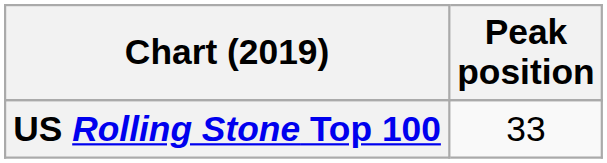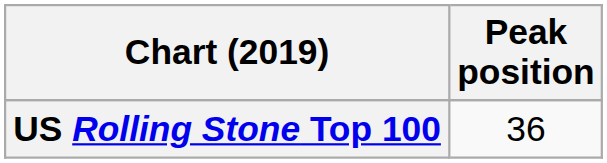 <table class="wikitable sortable plainrowheaders" style="text-align:center">
 <tr>
 <th>Chart (2019)</th>
 <th>Peak<br>position</th>
 </tr>
 <tr>
 </tr>
 <tr>
 </tr>
 <tr>
 </tr>
 <tr>
 </tr>
 <tr>
 </tr>
 <tr>
 </tr>
 <tr>
 <th scope="row">US <a href='#'><em>Rolling Stone</em> Top 100</a></th>
-<td>33</td>
+<td>36</td>
 </tr>
 </table>
